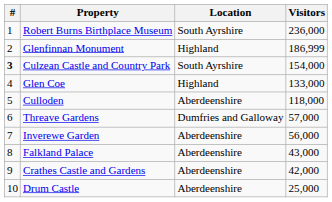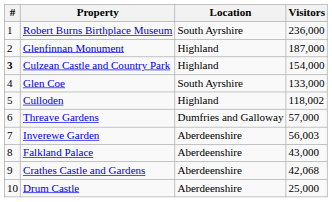 <table class="wikitable">
 <tr>
 <th>#</th>
 <th>Property</th>
 <th>Location</th>
 <th>Visitors</th>
 </tr>
 <tr>
 <td>1</td>
 <td><a href='#'>Robert Burns Birthplace Museum</a></td>
 <td>South Ayrshire</td>
 <td>236,000</td>
 </tr>
 <tr>
 <td>2</td>
 <td><a href='#'>Glenfinnan Monument</a></td>
 <td>Highland</td>
-<td>186,999</td>
+<td>187,000</td>
 </tr>
 <tr>
 <td><strong>3</strong></td>
 <td><a href='#'>Culzean Castle and Country Park</a></td>
-<td>South Ayrshire</td>
+<td>Highland</td>
 <td>154,000</td>
 </tr>
 <tr>
 <td>4</td>
 <td><a href='#'>Glen Coe</a></td>
-<td>Highland</td>
+<td>South Ayrshire</td>
 <td>133,000</td>
 </tr>
 <tr>
 <td>5</td>
 <td><a href='#'>Culloden</a></td>
-<td>Aberdeenshire</td>
-<td>118,000</td>
+<td>Highland</td>
+<td>118,002</td>
 </tr>
 <tr>
 <td>6</td>
 <td><a href='#'>Threave Gardens</a></td>
 <td>Dumfries and Galloway</td>
 <td>57,000</td>
 </tr>
 <tr>
 <td>7</td>
 <td><a href='#'>Inverewe Garden</a></td>
 <td>Aberdeenshire</td>
-<td>56,000</td>
+<td>56,003</td>
 </tr>
 <tr>
 <td>8</td>
 <td><a href='#'>Falkland Palace</a></td>
 <td>Aberdeenshire</td>
 <td>43,000</td>
 </tr>
 <tr>
 <td>9</td>
 <td><a href='#'>Crathes Castle and Gardens</a></td>
 <td>Aberdeenshire</td>
-<td>42,000</td>
+<td>42,068</td>
 </tr>
 <tr>
 <td>10</td>
 <td><a href='#'>Drum Castle</a></td>
 <td>Aberdeenshire</td>
 <td>25,000</td>
 </tr>
 </table>
